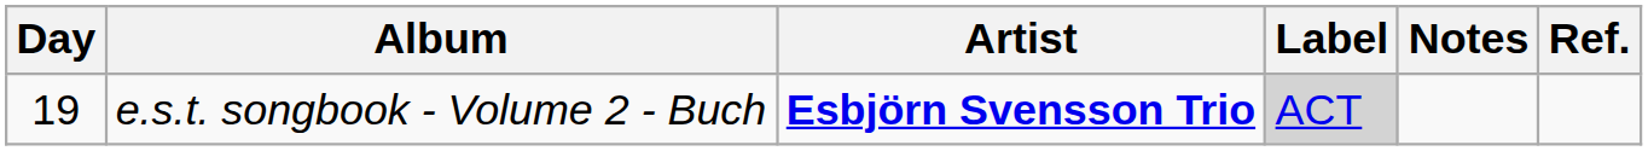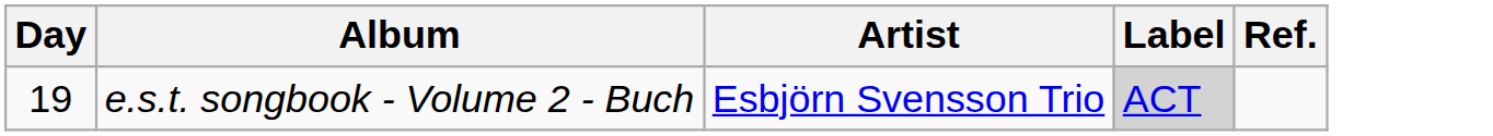 <table class="wikitable">
 <tr>
 <th>Day</th>
 <th>Album</th>
 <th>Artist</th>
 <th>Label</th>
-<th>Notes</th>
 <th>Ref.</th>
 </tr>
 <tr>
 <td rowspan="1" style="text-align:center;">19</td>
 <td><em>e.s.t. songbook - Volume 2 - Buch</em></td>
-<td><strong><a href='#'>Esbjörn Svensson Trio</a></strong></td>
+<td><a href='#'>Esbjörn Svensson Trio</a></td>
 <td style="background: lightgrey;"><a href='#'>ACT</a></td>
-<td></td>
 <td style="text-align:center;"></td>
 </tr>
 </table>
